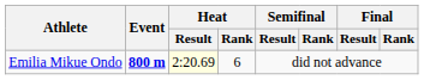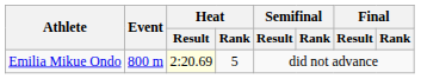 <table class=wikitable style="font-size:90%">
 <tr>
 <th rowspan="2">Athlete</th>
 <th rowspan="2">Event</th>
 <th colspan="2">Heat</th>
 <th colspan="2">Semifinal</th>
 <th colspan="2">Final</th>
 </tr>
 <tr style="font-size:95%">
 <th>Result</th>
 <th>Rank</th>
 <th>Result</th>
 <th>Rank</th>
 <th>Result</th>
 <th>Rank</th>
 </tr>
 <tr align=center>
 <td align=left><a href='#'>Emilia Mikue Ondo</a></td>
-<td align=left><strong><a href='#'>800 m</a></strong></td>
+<td align=left><a href='#'>800 m</a></td>
 <td style="background: lightyellow;">2:20.69</td>
-<td>6</td>
+<td>5</td>
 <td colspan=4>did not advance</td>
 </tr>
 </table>
